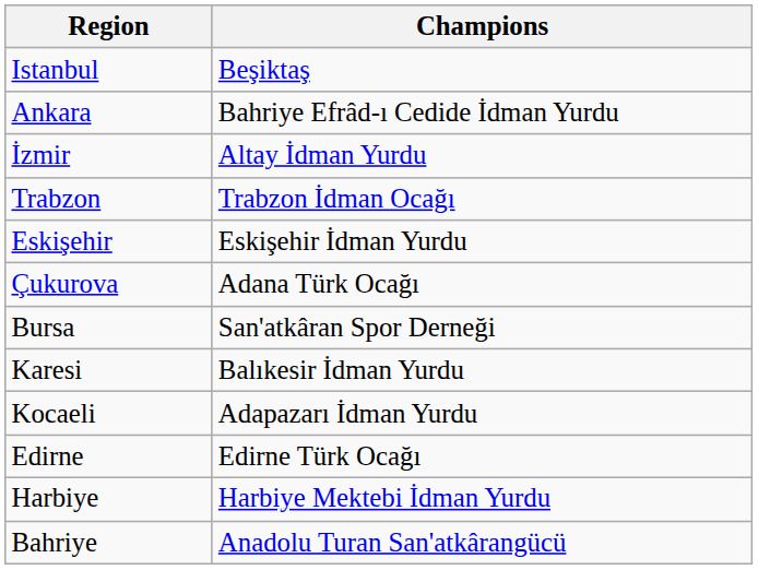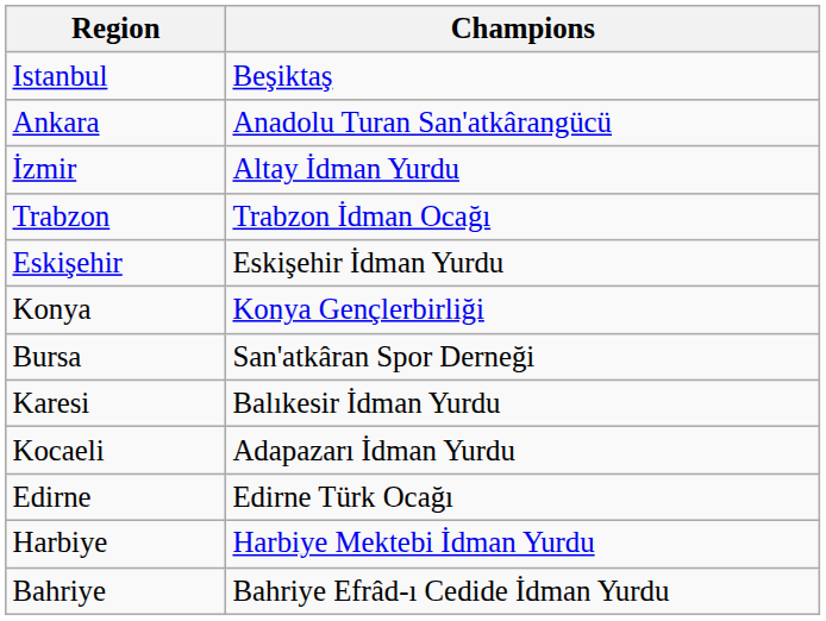 <table class="wikitable" border="1" width=35%>
 <tr>
 <th width=5%>Region</th>
 <th width=20%>Champions</th>
 </tr>
 <tr>
 <td><a href='#'>Istanbul</a></td>
 <td><a href='#'>Beşiktaş</a></td>
 </tr>
 <tr>
 <td><a href='#'>Ankara</a></td>
-<td>Bahriye Efrâd-ı Cedide İdman Yurdu</td>
+<td><a href='#'>Anadolu Turan San'atkârangücü</a></td>
 </tr>
 <tr>
 <td><a href='#'>İzmir</a></td>
 <td><a href='#'>Altay İdman Yurdu</a></td>
 </tr>
 <tr>
 <td><a href='#'>Trabzon</a></td>
 <td><a href='#'>Trabzon İdman Ocağı</a></td>
 </tr>
 <tr>
 <td><a href='#'>Eskişehir</a></td>
 <td>Eskişehir İdman Yurdu</td>
 </tr>
 <tr>
-<td><a href='#'>Çukurova</a></td>
-<td>Adana Türk Ocağı</td>
+<td>Konya</td>
+<td><a href='#'>Konya Gençlerbirliği</a></td>
 </tr>
 <tr>
 <td>Bursa</td>
 <td>San'atkâran Spor Derneği</td>
 </tr>
 <tr>
 <td>Karesi</td>
 <td>Balıkesir İdman Yurdu</td>
 </tr>
 <tr>
 <td>Kocaeli</td>
 <td>Adapazarı İdman Yurdu</td>
 </tr>
 <tr>
 <td>Edirne</td>
 <td>Edirne Türk Ocağı</td>
 </tr>
 <tr>
 <td>Harbiye</td>
 <td><a href='#'>Harbiye Mektebi İdman Yurdu</a></td>
 </tr>
 <tr>
 <td>Bahriye</td>
-<td><a href='#'>Anadolu Turan San'atkârangücü</a></td>
+<td>Bahriye Efrâd-ı Cedide İdman Yurdu</td>
 </tr>
 </table>
